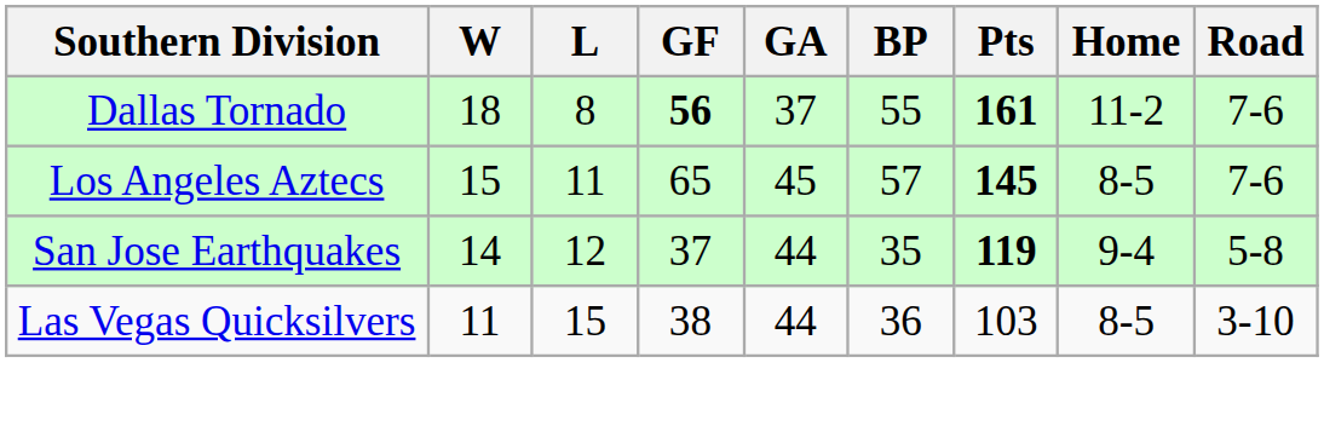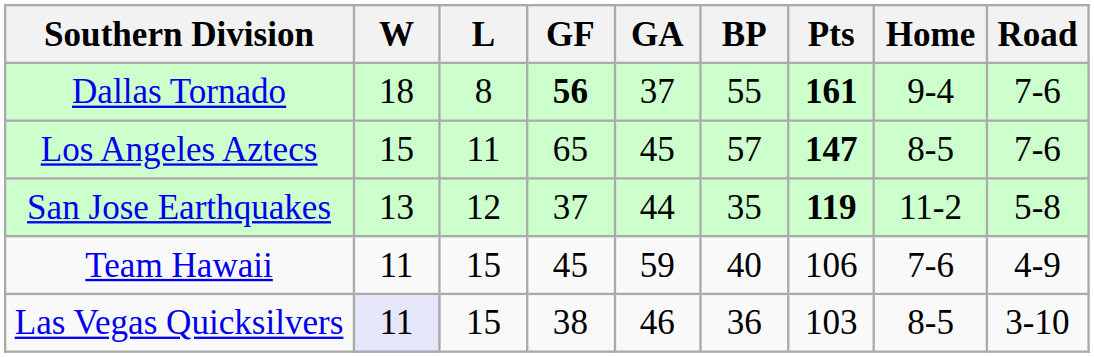 <table class="wikitable"  style="width:470px; font-size:95%; text-align:center;">
 <tr>
 <th style="width:30%;">Southern Division</th>
 <th style="width:7.5%;">W</th>
 <th style="width:7.5%;">L</th>
 <th style="width:7.5%;">GF</th>
 <th style="width:7.5%;">GA</th>
 <th style="width:7.5%;">BP</th>
 <th style="width:7.5%;">Pts</th>
 <th style="width:7.5%;">Home</th>
 <th style="width:7.5%;">Road</th>
 </tr>
 <tr style="background:#cfc;">
 <td><a href='#'>Dallas Tornado</a></td>
 <td>18</td>
 <td>8</td>
 <td><strong>56</strong></td>
 <td>37</td>
 <td>55</td>
 <td><strong>161</strong></td>
-<td>11-2</td>
+<td>9-4</td>
 <td>7-6</td>
 </tr>
 <tr style="background:#cfc;">
 <td><a href='#'>Los Angeles Aztecs</a></td>
 <td>15</td>
 <td>11</td>
 <td>65</td>
 <td>45</td>
 <td>57</td>
-<td><strong>145</strong></td>
+<td><strong>147</strong></td>
 <td>8-5</td>
 <td>7-6</td>
 </tr>
 <tr style="background:#cfc;">
 <td><a href='#'>San Jose Earthquakes</a></td>
-<td>14</td>
+<td>13</td>
 <td>12</td>
 <td>37</td>
 <td>44</td>
 <td>35</td>
 <td><strong>119</strong></td>
-<td>9-4</td>
+<td>11-2</td>
 <td>5-8</td>
 </tr>
 <tr>
-<td><a href='#'>Las Vegas Quicksilvers</a></td>
+<td><a href='#'>Team Hawaii</a></td>
 <td>11</td>
 <td>15</td>
+<td>45</td>
+<td>59</td>
+<td>40</td>
+<td>106</td>
+<td>7-6</td>
+<td>4-9</td>
+</tr>
+<tr>
+<td><a href='#'>Las Vegas Quicksilvers</a></td>
+<td style="background: lavender;">11</td>
+<td>15</td>
 <td>38</td>
-<td>44</td>
+<td>46</td>
 <td>36</td>
 <td>103</td>
 <td>8-5</td>
 <td>3-10</td>
 </tr>
 </table>
